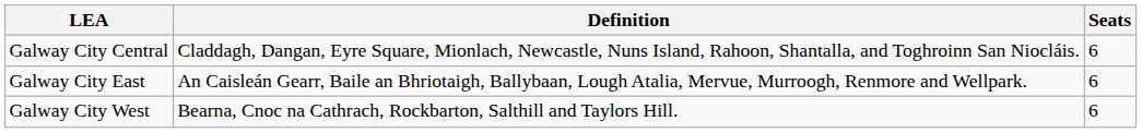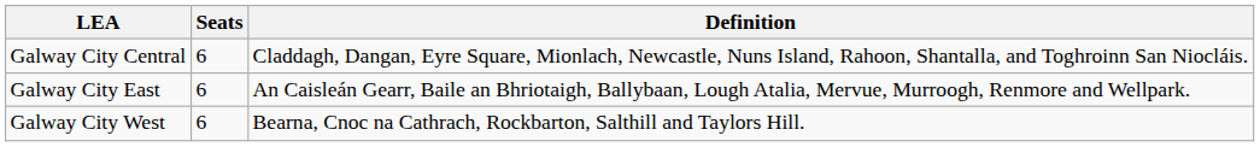 <table class="wikitable">
 <tr>
 <th>LEA</th>
+<th>Seats</th>
 <th>Definition</th>
-<th>Seats</th>
 </tr>
 <tr>
 <td>Galway City Central</td>
+<td>6</td>
 <td>Claddagh, Dangan, Eyre Square, Mionlach, Newcastle, Nuns Island, Rahoon, Shantalla, and Toghroinn San Niocláis.</td>
-<td>6</td>
 </tr>
 <tr>
 <td>Galway City East</td>
+<td>6</td>
 <td>An Caisleán Gearr, Baile an Bhriotaigh, Ballybaan, Lough Atalia, Mervue, Murroogh, Renmore and Wellpark.</td>
-<td>6</td>
 </tr>
 <tr>
 <td>Galway City West</td>
+<td>6</td>
 <td>Bearna, Cnoc na Cathrach, Rockbarton, Salthill and Taylors Hill.</td>
-<td>6</td>
 </tr>
 </table>
